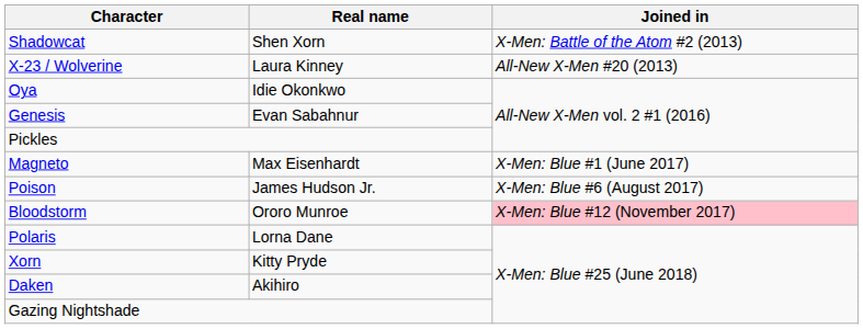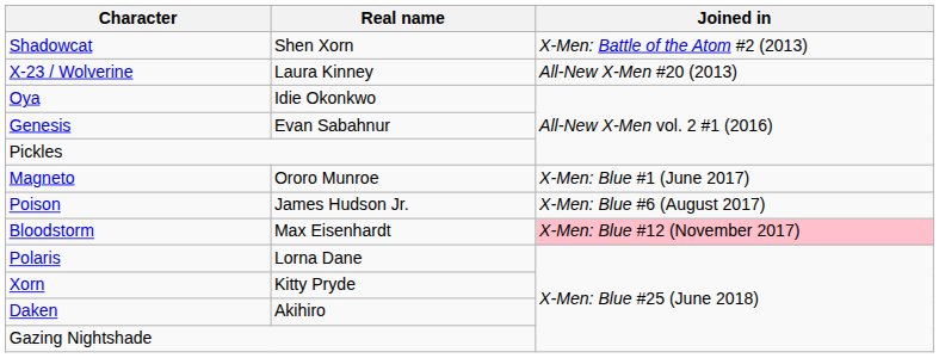 <table class="wikitable" style="width:70%;">
 <tr>
 <th style="width:20%;">Character</th>
 <th style="width:20%;">Real name</th>
 <th style="width:30%;">Joined in</th>
 </tr>
 <tr>
 <td><a href='#'>Shadowcat</a></td>
 <td>Shen Xorn</td>
 <td><em>X-Men: <a href='#'>Battle of the Atom</a></em> #2 (2013)</td>
 </tr>
 <tr>
 <td><a href='#'>X-23 / Wolverine</a></td>
 <td>Laura Kinney</td>
 <td><em>All-New X-Men</em> #20 (2013)</td>
 </tr>
 <tr>
 <td><a href='#'>Oya</a></td>
 <td>Idie Okonkwo</td>
 <td rowspan="3"><em>All-New X-Men</em> vol. 2 #1 (2016)</td>
 </tr>
 <tr>
 <td><a href='#'>Genesis</a></td>
 <td>Evan Sabahnur</td>
 </tr>
 <tr>
 <td colspan="2">Pickles</td>
 </tr>
 <tr>
 <td><a href='#'>Magneto</a></td>
-<td>Max Eisenhardt</td>
+<td>Ororo Munroe</td>
 <td><em>X-Men: Blue</em> #1 (June 2017)</td>
 </tr>
 <tr>
 <td><a href='#'>Poison</a></td>
 <td>James Hudson Jr.</td>
 <td><em>X-Men: Blue</em> #6 (August 2017)</td>
 </tr>
 <tr>
 <td><a href='#'>Bloodstorm</a></td>
-<td>Ororo Munroe</td>
+<td>Max Eisenhardt</td>
 <td style="background: pink;"><em>X-Men: Blue</em> #12 (November 2017)</td>
 </tr>
 <tr>
 <td><a href='#'>Polaris</a></td>
 <td>Lorna Dane</td>
 <td rowspan="4"><em>X-Men: Blue</em> #25 (June 2018)</td>
 </tr>
 <tr>
 <td><a href='#'>Xorn</a></td>
 <td>Kitty Pryde</td>
 </tr>
 <tr>
 <td><a href='#'>Daken</a></td>
 <td>Akihiro</td>
 </tr>
 <tr>
 <td colspan="2">Gazing Nightshade</td>
 </tr>
 </table>
